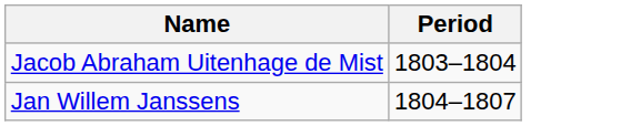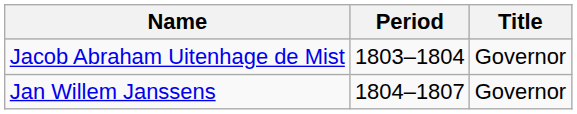 <table class="wikitable">
 <tr>
 <th scope="col">Name</th>
 <th scope="col">Period</th>
+<th scope="col">Title</th>
 </tr>
 <tr>
 <td><a href='#'>Jacob Abraham Uitenhage de Mist</a></td>
 <td>1803–1804</td>
+<td>Governor</td>
 </tr>
 <tr>
 <td><a href='#'>Jan Willem Janssens</a></td>
 <td>1804–1807</td>
+<td>Governor</td>
 </tr>
 </table>
